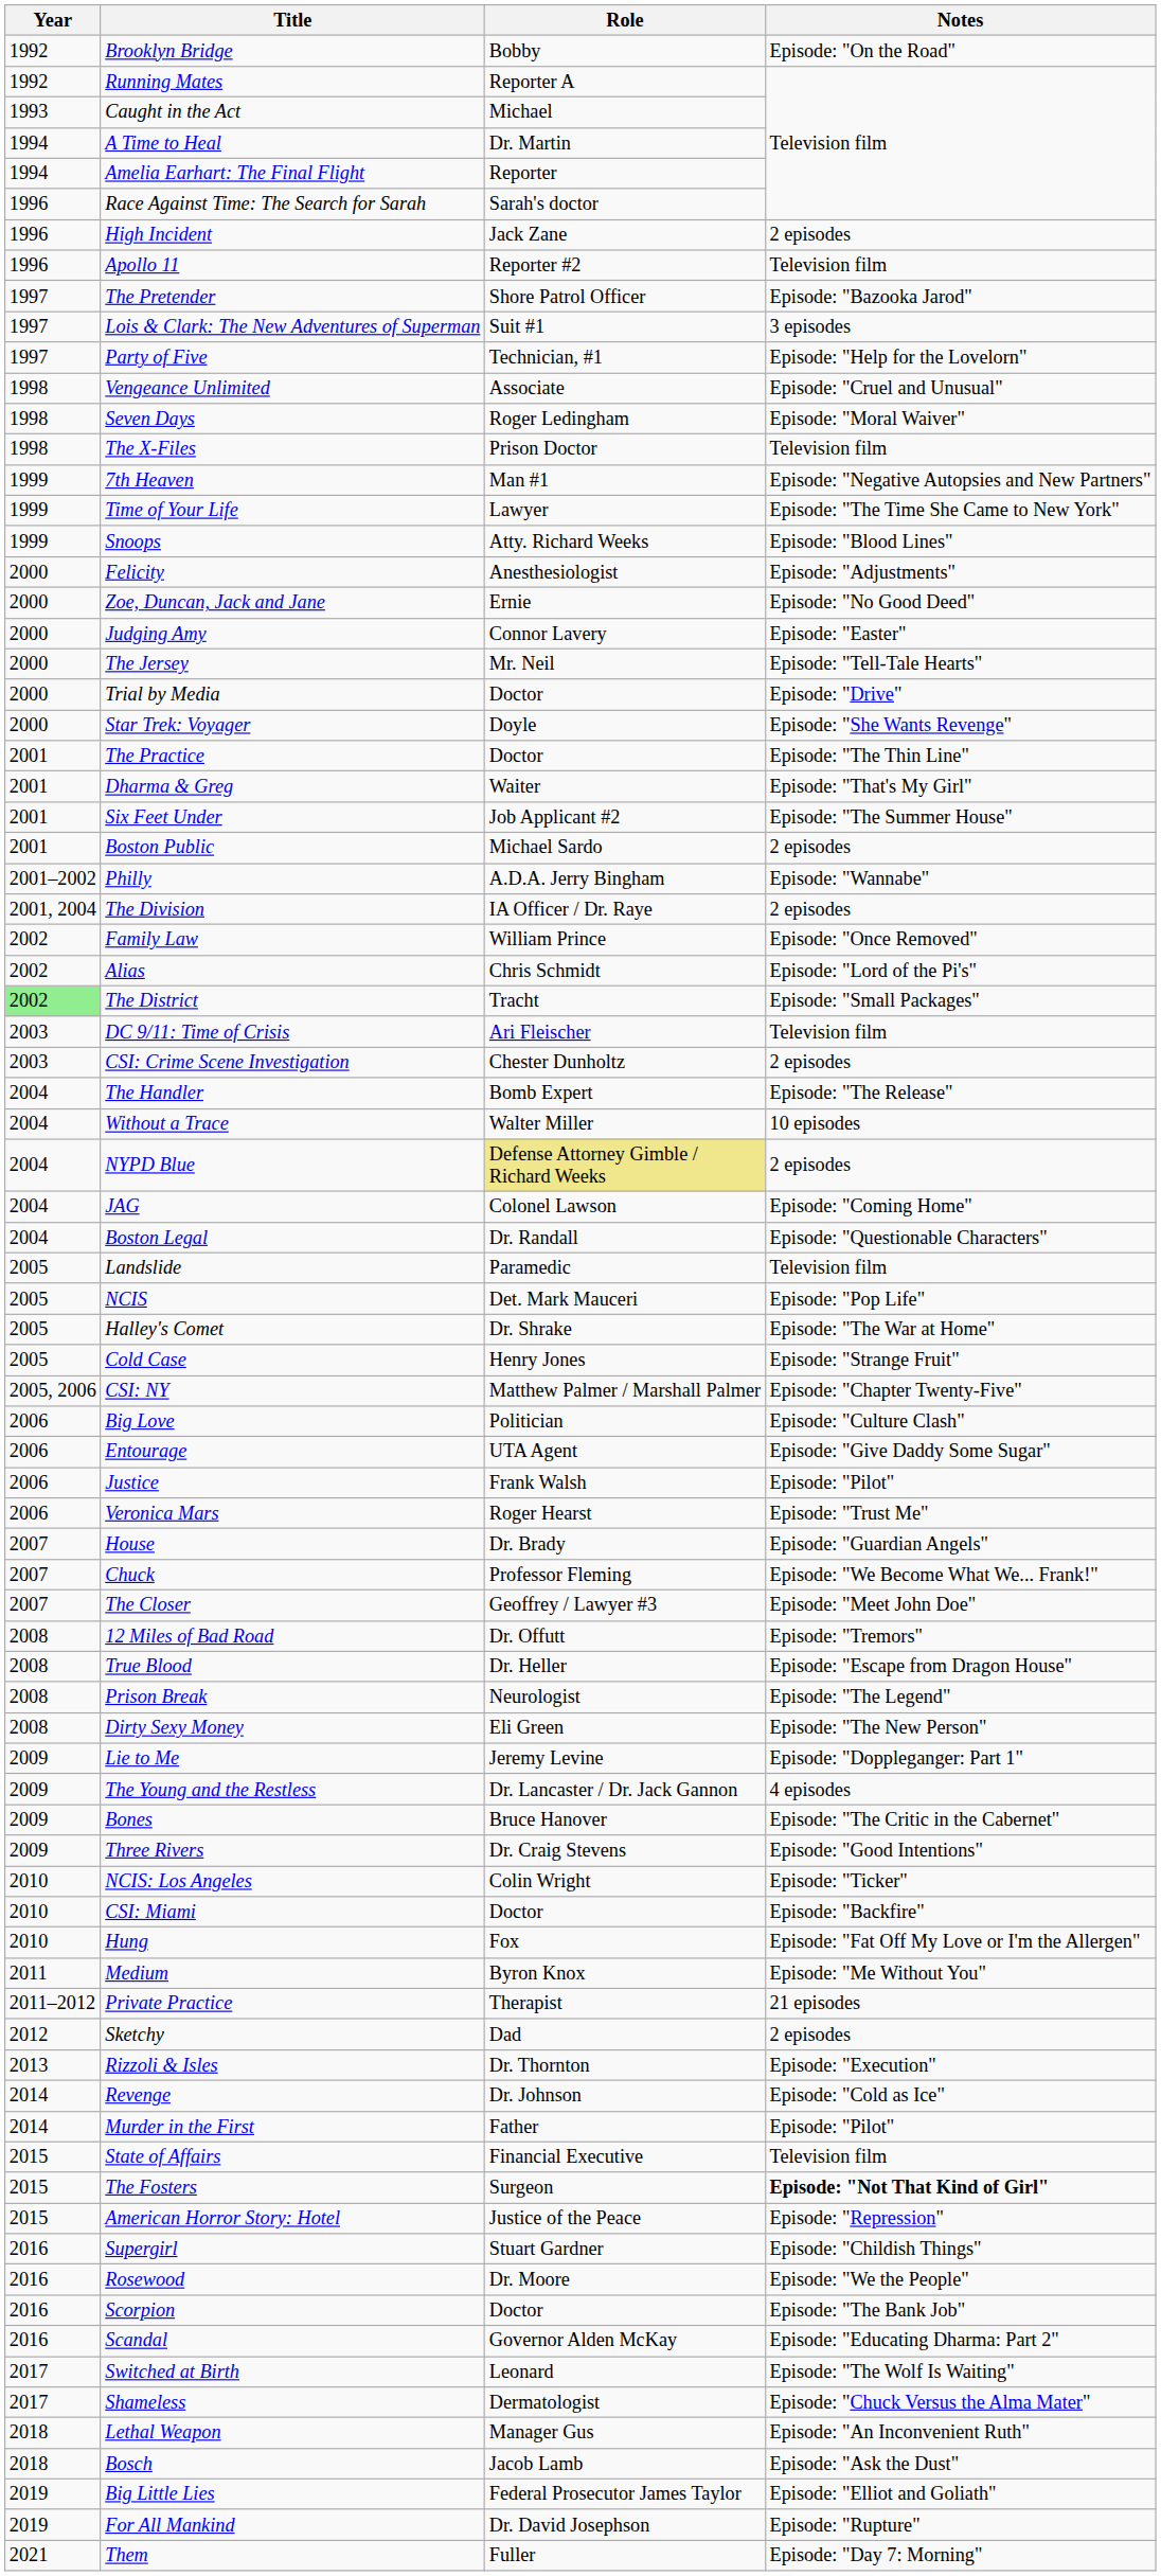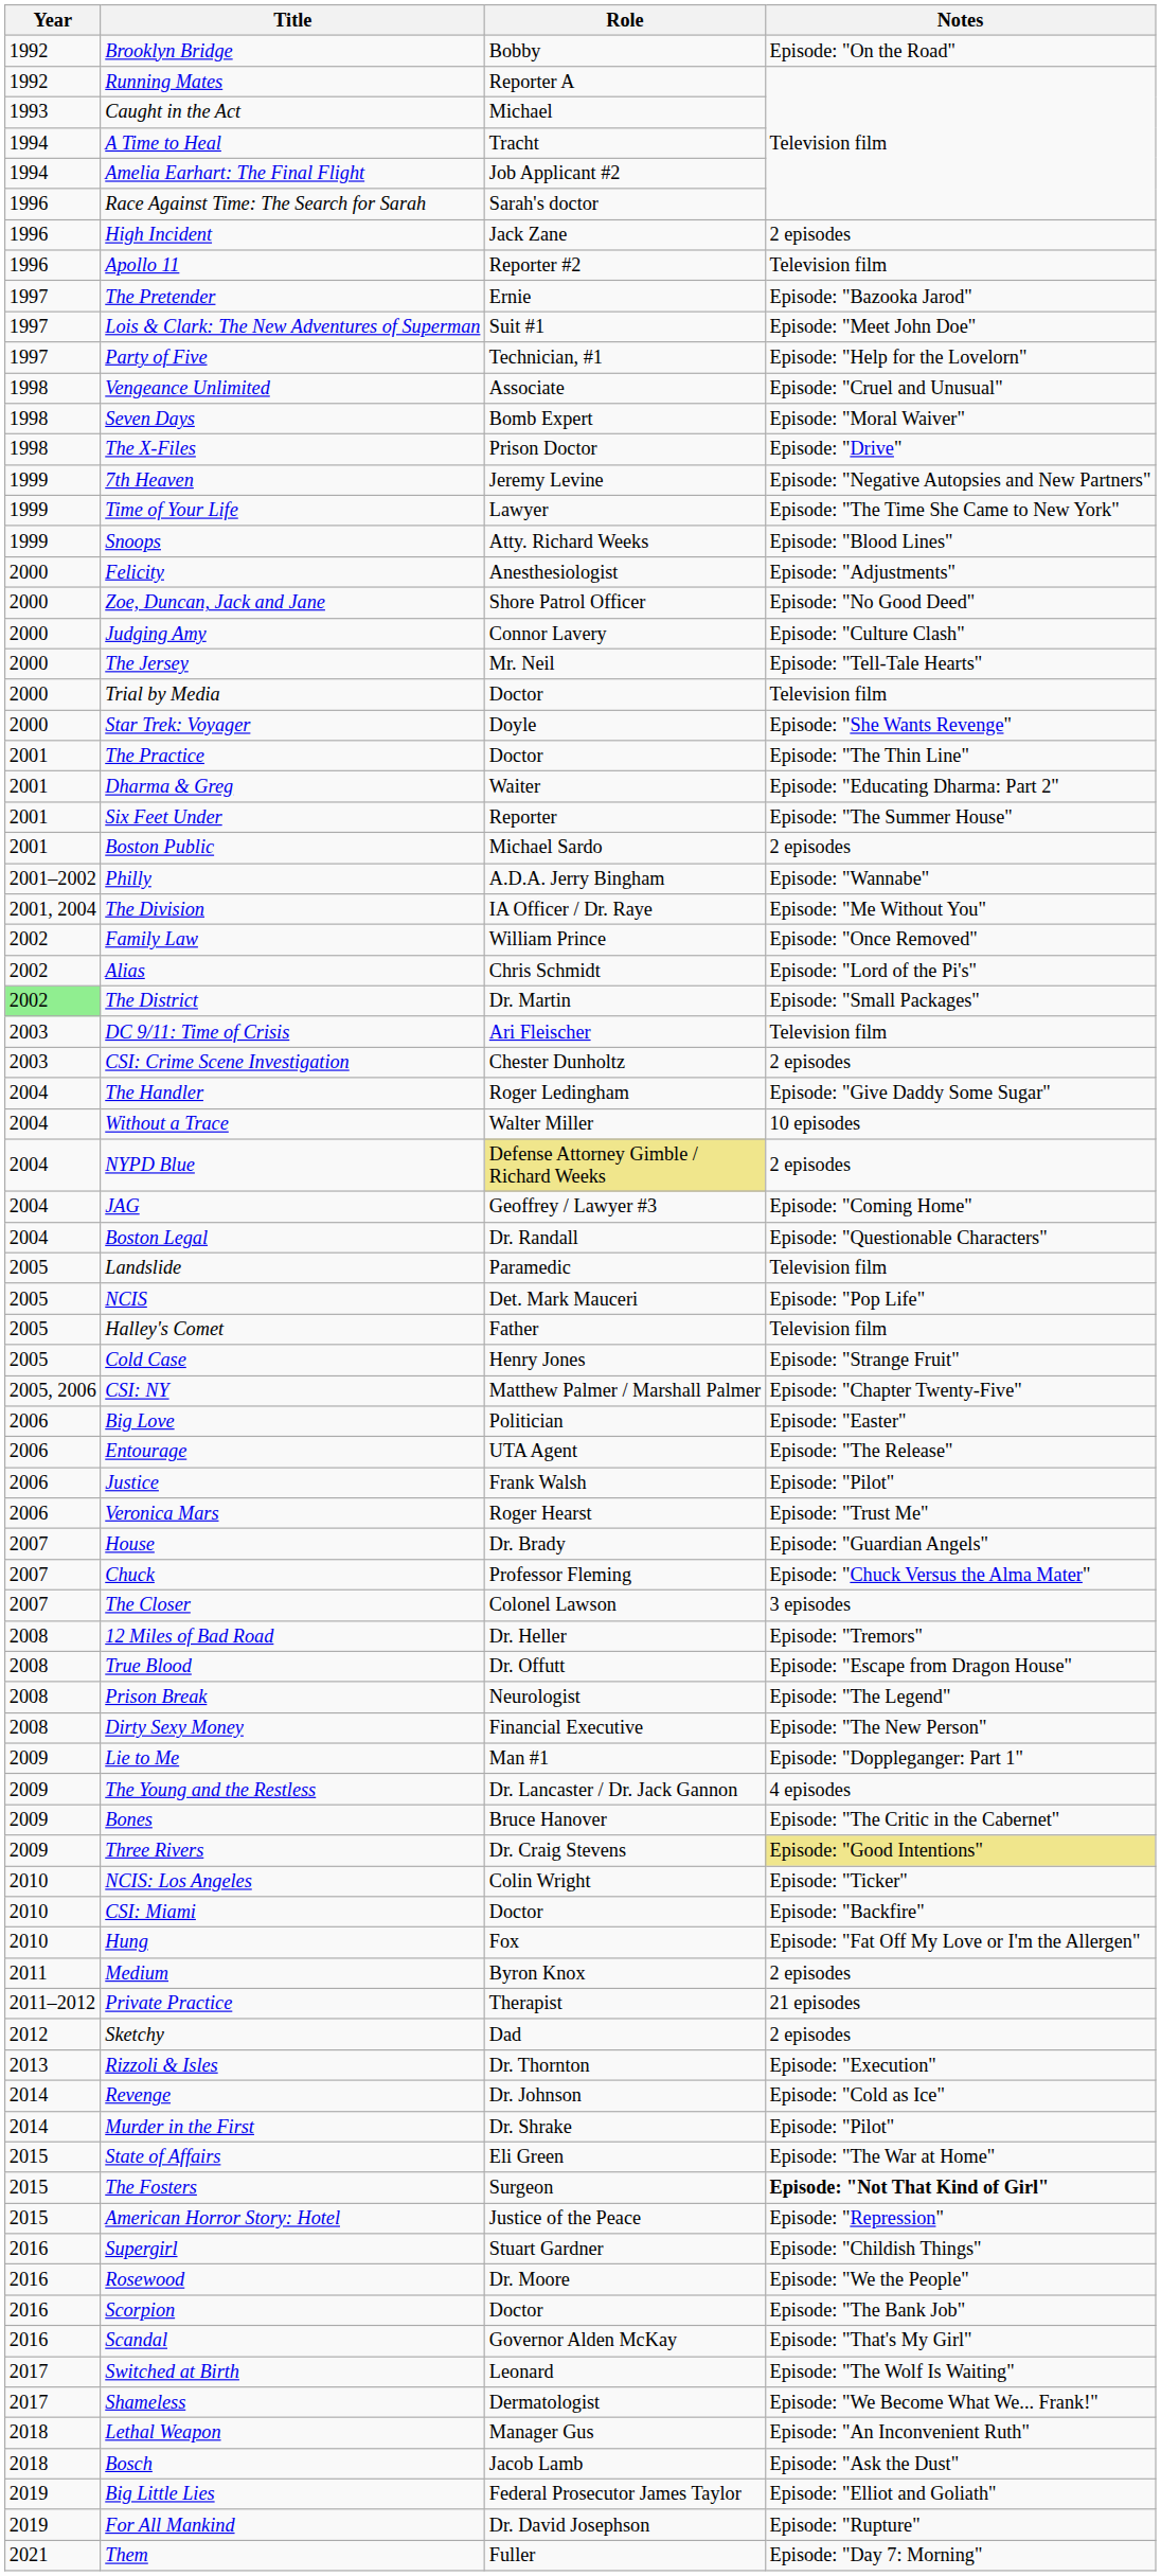 <table class="wikitable sortable">
 <tr>
 <th>Year</th>
 <th>Title</th>
 <th>Role</th>
 <th>Notes</th>
 </tr>
 <tr>
 <td>1992</td>
 <td><a href='#'><em>Brooklyn Bridge</em></a></td>
 <td>Bobby</td>
 <td>Episode: "On the Road"</td>
 </tr>
 <tr>
 <td>1992</td>
 <td><a href='#'><em>Running Mates</em></a></td>
 <td>Reporter A</td>
 <td rowspan="5">Television film</td>
 </tr>
 <tr>
 <td>1993</td>
 <td><em>Caught in the Act</em></td>
 <td>Michael</td>
 </tr>
 <tr>
 <td>1994</td>
 <td><a href='#'><em>A Time to Heal</em></a></td>
-<td>Dr. Martin</td>
+<td>Tracht</td>
 </tr>
 <tr>
 <td>1994</td>
 <td><em><a href='#'>Amelia Earhart: The Final Flight</a></em></td>
-<td>Reporter</td>
+<td>Job Applicant #2</td>
 </tr>
 <tr>
 <td>1996</td>
 <td><em>Race Against Time: The Search for Sarah</em></td>
 <td>Sarah's doctor</td>
 </tr>
 <tr>
 <td>1996</td>
 <td><em><a href='#'>High Incident</a></em></td>
 <td>Jack Zane</td>
 <td>2 episodes</td>
 </tr>
 <tr>
 <td>1996</td>
 <td><a href='#'><em>Apollo 11</em></a></td>
 <td>Reporter #2</td>
 <td>Television film</td>
 </tr>
 <tr>
 <td>1997</td>
 <td><a href='#'><em>The Pretender</em></a></td>
-<td>Shore Patrol Officer</td>
+<td>Ernie</td>
 <td>Episode: "Bazooka Jarod"</td>
 </tr>
 <tr>
 <td>1997</td>
 <td><em><a href='#'>Lois & Clark: The New Adventures of Superman</a></em></td>
 <td>Suit #1</td>
-<td>3 episodes</td>
+<td>Episode: "Meet John Doe"</td>
 </tr>
 <tr>
 <td>1997</td>
 <td><em><a href='#'>Party of Five</a></em></td>
 <td>Technician, #1</td>
 <td>Episode: "Help for the Lovelorn"</td>
 </tr>
 <tr>
 <td>1998</td>
 <td><em><a href='#'>Vengeance Unlimited</a></em></td>
 <td>Associate</td>
 <td>Episode: "Cruel and Unusual"</td>
 </tr>
 <tr>
 <td>1998</td>
 <td><a href='#'><em>Seven Days</em></a></td>
-<td>Roger Ledingham</td>
+<td>Bomb Expert</td>
 <td>Episode: "Moral Waiver"</td>
 </tr>
 <tr>
 <td>1998</td>
 <td><em><a href='#'>The X-Files</a></em></td>
 <td>Prison Doctor</td>
-<td>Television film</td>
+<td>Episode: "<a href='#'>Drive</a>"</td>
 </tr>
 <tr>
 <td>1999</td>
 <td><a href='#'><em>7th Heaven</em></a></td>
-<td>Man #1</td>
+<td>Jeremy Levine</td>
 <td>Episode: "Negative Autopsies and New Partners"</td>
 </tr>
 <tr>
 <td>1999</td>
 <td><a href='#'><em>Time of Your Life</em></a></td>
 <td>Lawyer</td>
 <td>Episode: "The Time She Came to New York"</td>
 </tr>
 <tr>
 <td>1999</td>
 <td><a href='#'><em>Snoops</em></a></td>
 <td>Atty. Richard Weeks</td>
 <td>Episode: "Blood Lines"</td>
 </tr>
 <tr>
 <td>2000</td>
 <td><a href='#'><em>Felicity</em></a></td>
 <td>Anesthesiologist</td>
 <td>Episode: "Adjustments"</td>
 </tr>
 <tr>
 <td>2000</td>
 <td><em><a href='#'>Zoe, Duncan, Jack and Jane</a></em></td>
-<td>Ernie</td>
+<td>Shore Patrol Officer</td>
 <td>Episode: "No Good Deed"</td>
 </tr>
 <tr>
 <td>2000</td>
 <td><em><a href='#'>Judging Amy</a></em></td>
 <td>Connor Lavery</td>
-<td>Episode: "Easter"</td>
+<td>Episode: "Culture Clash"</td>
 </tr>
 <tr>
 <td>2000</td>
 <td><em><a href='#'>The Jersey</a></em></td>
 <td>Mr. Neil</td>
 <td>Episode: "Tell-Tale Hearts"</td>
 </tr>
 <tr>
 <td>2000</td>
 <td><em>Trial by Media</em></td>
 <td>Doctor</td>
-<td>Episode: "<a href='#'>Drive</a>"</td>
+<td>Television film</td>
 </tr>
 <tr>
 <td>2000</td>
 <td><em><a href='#'>Star Trek: Voyager</a></em></td>
 <td>Doyle</td>
 <td>Episode: "<a href='#'>She Wants Revenge</a>"</td>
 </tr>
 <tr>
 <td>2001</td>
 <td><em><a href='#'>The Practice</a></em></td>
 <td>Doctor</td>
 <td>Episode: "The Thin Line"</td>
 </tr>
 <tr>
 <td>2001</td>
 <td><em><a href='#'>Dharma & Greg</a></em></td>
 <td>Waiter</td>
-<td>Episode: "That's My Girl"</td>
+<td>Episode: "Educating Dharma: Part 2"</td>
 </tr>
 <tr>
 <td>2001</td>
 <td><a href='#'><em>Six Feet Under</em></a></td>
-<td>Job Applicant #2</td>
+<td>Reporter</td>
 <td>Episode: "The Summer House"</td>
 </tr>
 <tr>
 <td>2001</td>
 <td><em><a href='#'>Boston Public</a></em></td>
 <td>Michael Sardo</td>
 <td>2 episodes</td>
 </tr>
 <tr>
 <td>2001–2002</td>
 <td><a href='#'><em>Philly</em></a></td>
 <td>A.D.A. Jerry Bingham</td>
 <td>Episode: "Wannabe"</td>
 </tr>
 <tr>
 <td>2001, 2004</td>
 <td><em><a href='#'>The Division</a></em></td>
 <td>IA Officer / Dr. Raye</td>
-<td>2 episodes</td>
+<td>Episode: "Me Without You"</td>
 </tr>
 <tr>
 <td>2002</td>
 <td><a href='#'><em>Family Law</em></a></td>
 <td>William Prince</td>
 <td>Episode: "Once Removed"</td>
 </tr>
 <tr>
 <td>2002</td>
 <td><a href='#'><em>Alias</em></a></td>
 <td>Chris Schmidt</td>
 <td>Episode: "Lord of the Pi's"</td>
 </tr>
 <tr>
 <td style="background: lightgreen;">2002</td>
 <td><em><a href='#'>The District</a></em></td>
-<td>Tracht</td>
+<td>Dr. Martin</td>
 <td>Episode: "Small Packages"</td>
 </tr>
 <tr>
 <td>2003</td>
 <td><em><a href='#'>DC 9/11: Time of Crisis</a></em></td>
 <td><a href='#'>Ari Fleischer</a></td>
 <td>Television film</td>
 </tr>
 <tr>
 <td>2003</td>
 <td><em><a href='#'>CSI: Crime Scene Investigation</a></em></td>
 <td>Chester Dunholtz</td>
 <td>2 episodes</td>
 </tr>
 <tr>
 <td>2004</td>
 <td><a href='#'><em>The Handler</em></a></td>
-<td>Bomb Expert</td>
-<td>Episode: "The Release"</td>
+<td>Roger Ledingham</td>
+<td>Episode: "Give Daddy Some Sugar"</td>
 </tr>
 <tr>
 <td>2004</td>
 <td><em><a href='#'>Without a Trace</a></em></td>
 <td>Walter Miller</td>
 <td>10 episodes</td>
 </tr>
 <tr>
 <td>2004</td>
 <td><em><a href='#'>NYPD Blue</a></em></td>
 <td style="background: khaki;">Defense Attorney Gimble /<br>Richard Weeks</td>
 <td>2 episodes</td>
 </tr>
 <tr>
 <td>2004</td>
 <td><a href='#'><em>JAG</em></a></td>
-<td>Colonel Lawson</td>
+<td>Geoffrey / Lawyer #3</td>
 <td>Episode: "Coming Home"</td>
 </tr>
 <tr>
 <td>2004</td>
 <td><em><a href='#'>Boston Legal</a></em></td>
 <td>Dr. Randall</td>
 <td>Episode: "Questionable Characters"</td>
 </tr>
 <tr>
 <td>2005</td>
 <td><em>Landslide</em></td>
 <td>Paramedic</td>
 <td>Television film</td>
 </tr>
 <tr>
 <td>2005</td>
 <td><a href='#'><em>NCIS</em></a></td>
 <td>Det. Mark Mauceri</td>
 <td>Episode: "Pop Life"</td>
 </tr>
 <tr>
 <td>2005</td>
 <td><em>Halley's Comet</em></td>
-<td>Dr. Shrake</td>
-<td>Episode: "The War at Home"</td>
+<td>Father</td>
+<td>Television film</td>
 </tr>
 <tr>
 <td>2005</td>
 <td><em><a href='#'>Cold Case</a></em></td>
 <td>Henry Jones</td>
 <td>Episode: "Strange Fruit"</td>
 </tr>
 <tr>
 <td>2005, 2006</td>
 <td><em><a href='#'>CSI: NY</a></em></td>
 <td>Matthew Palmer / Marshall Palmer</td>
 <td>Episode: "Chapter Twenty-Five"</td>
 </tr>
 <tr>
 <td>2006</td>
 <td><em><a href='#'>Big Love</a></em></td>
 <td>Politician</td>
-<td>Episode: "Culture Clash"</td>
+<td>Episode: "Easter"</td>
 </tr>
 <tr>
 <td>2006</td>
 <td><a href='#'><em>Entourage</em></a></td>
 <td>UTA Agent</td>
-<td>Episode: "Give Daddy Some Sugar"</td>
+<td>Episode: "The Release"</td>
 </tr>
 <tr>
 <td>2006</td>
 <td><a href='#'><em>Justice</em></a></td>
 <td>Frank Walsh</td>
 <td>Episode: "Pilot"</td>
 </tr>
 <tr>
 <td>2006</td>
 <td><em><a href='#'>Veronica Mars</a></em></td>
 <td>Roger Hearst</td>
 <td>Episode: "Trust Me"</td>
 </tr>
 <tr>
 <td>2007</td>
 <td><a href='#'><em>House</em></a></td>
 <td>Dr. Brady</td>
 <td>Episode: "Guardian Angels"</td>
 </tr>
 <tr>
 <td>2007</td>
 <td><a href='#'><em>Chuck</em></a></td>
 <td>Professor Fleming</td>
-<td>Episode: "We Become What We... Frank!"</td>
+<td>Episode: "<a href='#'>Chuck Versus the Alma Mater</a>"</td>
 </tr>
 <tr>
 <td>2007</td>
 <td><em><a href='#'>The Closer</a></em></td>
-<td>Geoffrey / Lawyer #3</td>
-<td>Episode: "Meet John Doe"</td>
+<td>Colonel Lawson</td>
+<td>3 episodes</td>
 </tr>
 <tr>
 <td>2008</td>
 <td><em><a href='#'>12 Miles of Bad Road</a></em></td>
-<td>Dr. Offutt</td>
+<td>Dr. Heller</td>
 <td>Episode: "Tremors"</td>
 </tr>
 <tr>
 <td>2008</td>
 <td><em><a href='#'>True Blood</a></em></td>
-<td>Dr. Heller</td>
+<td>Dr. Offutt</td>
 <td>Episode: "Escape from Dragon House"</td>
 </tr>
 <tr>
 <td>2008</td>
 <td><em><a href='#'>Prison Break</a></em></td>
 <td>Neurologist</td>
 <td>Episode: "The Legend"</td>
 </tr>
 <tr>
 <td>2008</td>
 <td><em><a href='#'>Dirty Sexy Money</a></em></td>
-<td>Eli Green</td>
+<td>Financial Executive</td>
 <td>Episode: "The New Person"</td>
 </tr>
 <tr>
 <td>2009</td>
 <td><em><a href='#'>Lie to Me</a></em></td>
-<td>Jeremy Levine</td>
+<td>Man #1</td>
 <td>Episode: "Doppleganger: Part 1"</td>
 </tr>
 <tr>
 <td>2009</td>
 <td><em><a href='#'>The Young and the Restless</a></em></td>
 <td>Dr. Lancaster / Dr. Jack Gannon</td>
 <td>4 episodes</td>
 </tr>
 <tr>
 <td>2009</td>
 <td><a href='#'><em>Bones</em></a></td>
 <td>Bruce Hanover</td>
 <td>Episode: "The Critic in the Cabernet"</td>
 </tr>
 <tr>
 <td>2009</td>
 <td><a href='#'><em>Three Rivers</em></a></td>
 <td>Dr. Craig Stevens</td>
-<td>Episode: "Good Intentions"</td>
+<td style="background: khaki;">Episode: "Good Intentions"</td>
 </tr>
 <tr>
 <td>2010</td>
 <td><em><a href='#'>NCIS: Los Angeles</a></em></td>
 <td>Colin Wright</td>
 <td>Episode: "Ticker"</td>
 </tr>
 <tr>
 <td>2010</td>
 <td><em><a href='#'>CSI: Miami</a></em></td>
 <td>Doctor</td>
 <td>Episode: "Backfire"</td>
 </tr>
 <tr>
 <td>2010</td>
 <td><a href='#'><em>Hung</em></a></td>
 <td>Fox</td>
 <td>Episode: "Fat Off My Love or I'm the Allergen"</td>
 </tr>
 <tr>
 <td>2011</td>
 <td><a href='#'><em>Medium</em></a></td>
 <td>Byron Knox</td>
-<td>Episode: "Me Without You"</td>
+<td>2 episodes</td>
 </tr>
 <tr>
 <td>2011–2012</td>
 <td><a href='#'><em>Private Practice</em></a></td>
 <td>Therapist</td>
 <td>21 episodes</td>
 </tr>
 <tr>
 <td>2012</td>
 <td><em>Sketchy</em></td>
 <td>Dad</td>
 <td>2 episodes</td>
 </tr>
 <tr>
 <td>2013</td>
 <td><em><a href='#'>Rizzoli & Isles</a></em></td>
 <td>Dr. Thornton</td>
 <td>Episode: "Execution"</td>
 </tr>
 <tr>
 <td>2014</td>
 <td><a href='#'><em>Revenge</em></a></td>
 <td>Dr. Johnson</td>
 <td>Episode: "Cold as Ice"</td>
 </tr>
 <tr>
 <td>2014</td>
 <td><a href='#'><em>Murder in the First</em></a></td>
-<td>Father</td>
+<td>Dr. Shrake</td>
 <td>Episode: "Pilot"</td>
 </tr>
 <tr>
 <td>2015</td>
 <td><a href='#'><em>State of Affairs</em></a></td>
-<td>Financial Executive</td>
-<td>Television film</td>
+<td>Eli Green</td>
+<td>Episode: "The War at Home"</td>
 </tr>
 <tr>
 <td>2015</td>
 <td><a href='#'><em>The Fosters</em></a></td>
 <td>Surgeon</td>
 <td><strong>Episode: "Not That Kind of Girl"</strong></td>
 </tr>
 <tr>
 <td>2015</td>
 <td><em><a href='#'>American Horror Story: Hotel</a></em></td>
 <td>Justice of the Peace</td>
 <td>Episode: "<a href='#'>Repression</a>"</td>
 </tr>
 <tr>
 <td>2016</td>
 <td><a href='#'><em>Supergirl</em></a></td>
 <td>Stuart Gardner</td>
 <td>Episode: "Childish Things"</td>
 </tr>
 <tr>
 <td>2016</td>
 <td><a href='#'><em>Rosewood</em></a></td>
 <td>Dr. Moore</td>
 <td>Episode: "We the People"</td>
 </tr>
 <tr>
 <td>2016</td>
 <td><a href='#'><em>Scorpion</em></a></td>
 <td>Doctor</td>
 <td>Episode: "The Bank Job"</td>
 </tr>
 <tr>
 <td>2016</td>
 <td><a href='#'><em>Scandal</em></a></td>
 <td>Governor Alden McKay</td>
-<td>Episode: "Educating Dharma: Part 2"</td>
+<td>Episode: "That's My Girl"</td>
 </tr>
 <tr>
 <td>2017</td>
 <td><a href='#'><em>Switched at Birth</em></a></td>
 <td>Leonard</td>
 <td>Episode: "The Wolf Is Waiting"</td>
 </tr>
 <tr>
 <td>2017</td>
 <td><a href='#'><em>Shameless</em></a></td>
 <td>Dermatologist</td>
-<td>Episode: "<a href='#'>Chuck Versus the Alma Mater</a>"</td>
+<td>Episode: "We Become What We... Frank!"</td>
 </tr>
 <tr>
 <td>2018</td>
 <td><a href='#'><em>Lethal Weapon</em></a></td>
 <td>Manager Gus</td>
 <td>Episode: "An Inconvenient Ruth"</td>
 </tr>
 <tr>
 <td>2018</td>
 <td><a href='#'><em>Bosch</em></a></td>
 <td>Jacob Lamb</td>
 <td>Episode: "Ask the Dust"</td>
 </tr>
 <tr>
 <td>2019</td>
 <td><a href='#'><em>Big Little Lies</em></a></td>
 <td>Federal Prosecutor James Taylor</td>
 <td>Episode: "Elliot and Goliath"</td>
 </tr>
 <tr>
 <td>2019</td>
 <td><a href='#'><em>For All Mankind</em></a></td>
 <td>Dr. David Josephson</td>
 <td>Episode: "Rupture"</td>
 </tr>
 <tr>
 <td>2021</td>
 <td><a href='#'><em>Them</em></a></td>
 <td>Fuller</td>
 <td>Episode: "Day 7: Morning"</td>
 </tr>
 </table>
